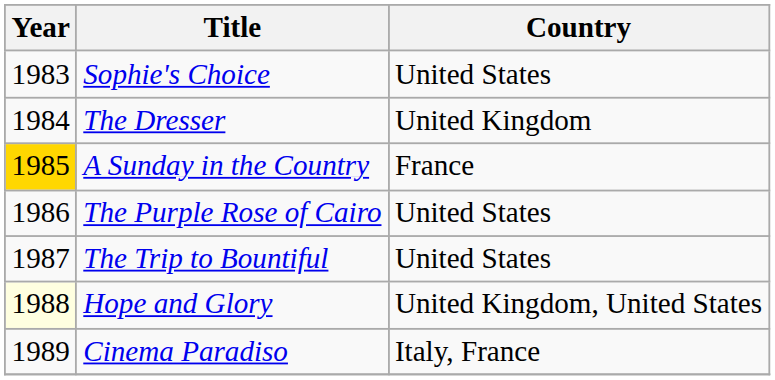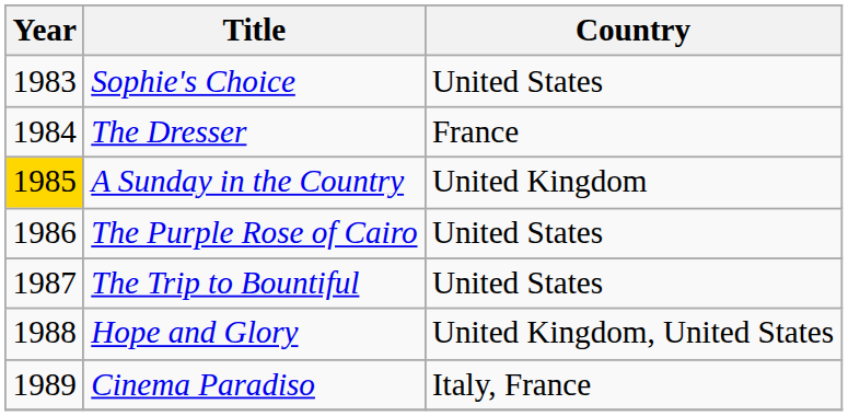 <table class="wikitable">
 <tr>
 <th>Year</th>
 <th>Title</th>
 <th>Country</th>
 </tr>
 <tr>
 <td>1983</td>
 <td><em><a href='#'>Sophie's Choice</a></em></td>
 <td>United States</td>
 </tr>
 <tr>
 <td>1984</td>
 <td><em><a href='#'>The Dresser</a></em></td>
-<td>United Kingdom</td>
+<td>France</td>
 </tr>
 <tr>
 <td style="background: gold;">1985</td>
 <td><em><a href='#'>A Sunday in the Country</a></em></td>
-<td>France</td>
+<td>United Kingdom</td>
 </tr>
 <tr>
 <td>1986</td>
 <td><em><a href='#'>The Purple Rose of Cairo</a></em></td>
 <td>United States</td>
 </tr>
 <tr>
 <td>1987</td>
 <td><em><a href='#'>The Trip to Bountiful</a></em></td>
 <td>United States</td>
 </tr>
 <tr>
-<td style="background: lightyellow;">1988</td>
+<td>1988</td>
 <td><em><a href='#'>Hope and Glory</a></em></td>
 <td>United Kingdom, United States</td>
 </tr>
 <tr>
 <td>1989</td>
 <td><em><a href='#'>Cinema Paradiso</a></em></td>
 <td>Italy, France</td>
 </tr>
 <tr>
 </tr>
 </table>
